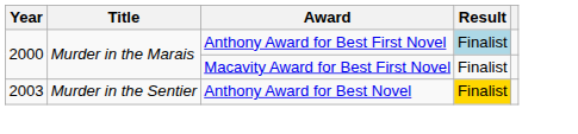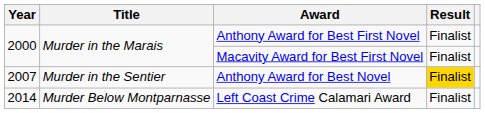 <table class="wikitable">
 <tr>
 <th>Year</th>
 <th>Title</th>
 <th>Award</th>
 <th>Result</th>
 <th></th>
 </tr>
 <tr>
 <td rowspan="2">2000</td>
 <td rowspan="2"><em>Murder in the Marais</em></td>
 <td><a href='#'>Anthony Award for Best First Novel</a></td>
-<td style="background: lightblue;">Finalist</td>
+<td>Finalist</td>
 <td></td>
 </tr>
 <tr>
 <td><a href='#'>Macavity Award for Best First Novel</a></td>
 <td>Finalist</td>
 <td></td>
 </tr>
 <tr>
-<td>2003</td>
+<td>2007</td>
 <td><em>Murder in the Sentier</em></td>
 <td><a href='#'>Anthony Award for Best Novel</a></td>
 <td style="background: gold;">Finalist</td>
 <td></td>
 </tr>
+<tr>
+<td>2014</td>
+<td><em>Murder Below Montparnasse</em></td>
+<td><a href='#'>Left Coast Crime</a> Calamari Award</td>
+<td>Finalist</td>
+<td></td>
+</tr>
 </table>
